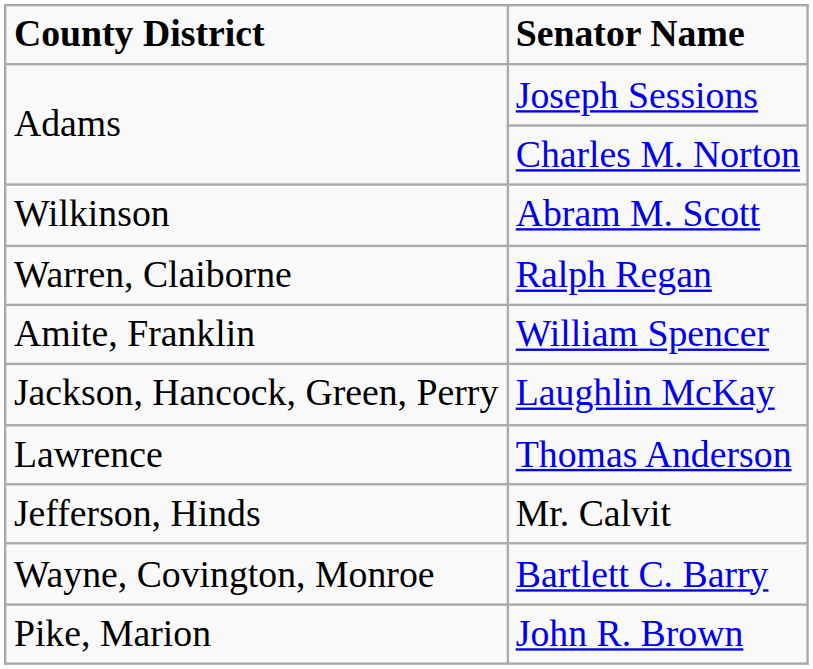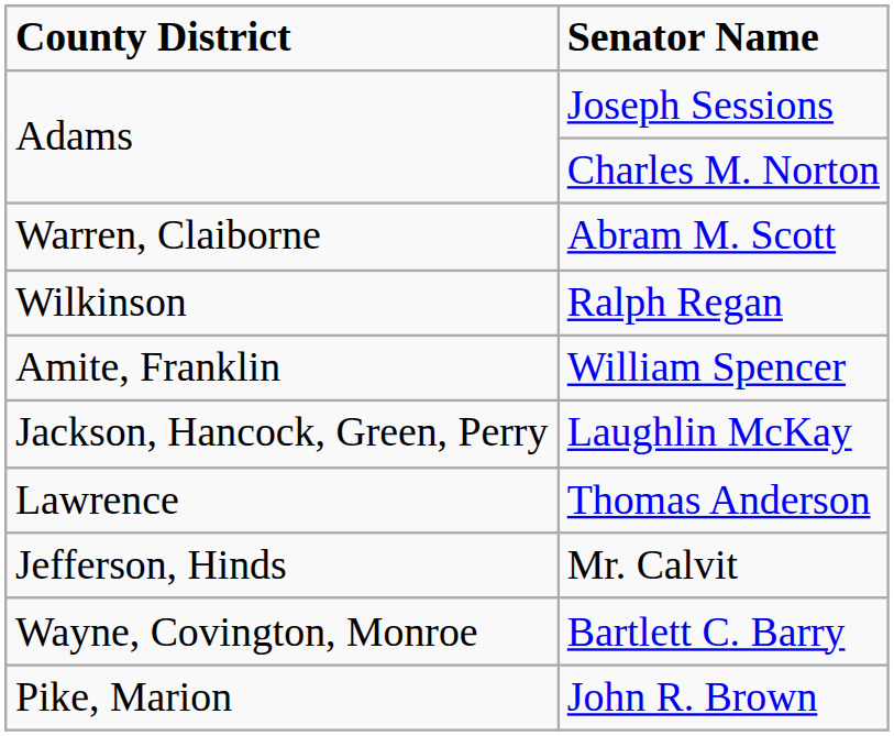 <table class="wikitable">
 <tr>
 <td><strong>County District</strong></td>
 <td><strong>Senator Name</strong></td>
 </tr>
 <tr>
 <td colspan="1" rowspan="2">Adams</td>
 <td><a href='#'>Joseph Sessions</a></td>
 </tr>
 <tr>
 <td><a href='#'>Charles M. Norton</a></td>
 </tr>
 <tr>
-<td>Wilkinson</td>
+<td>Warren, Claiborne</td>
 <td><a href='#'>Abram M. Scott</a></td>
 </tr>
 <tr>
-<td>Warren, Claiborne</td>
+<td>Wilkinson</td>
 <td><a href='#'>Ralph Regan</a></td>
 </tr>
 <tr>
 <td>Amite, Franklin</td>
 <td><a href='#'>William Spencer</a></td>
 </tr>
 <tr>
 <td>Jackson, Hancock, Green, Perry</td>
 <td><a href='#'>Laughlin McKay</a></td>
 </tr>
 <tr>
 <td>Lawrence</td>
 <td><a href='#'>Thomas Anderson</a></td>
 </tr>
 <tr>
 <td>Jefferson, Hinds</td>
 <td>Mr. Calvit</td>
 </tr>
 <tr>
 <td>Wayne, Covington, Monroe</td>
 <td><a href='#'>Bartlett C. Barry</a></td>
 </tr>
 <tr>
 <td>Pike, Marion</td>
 <td><a href='#'>John R. Brown</a></td>
 </tr>
 </table>
